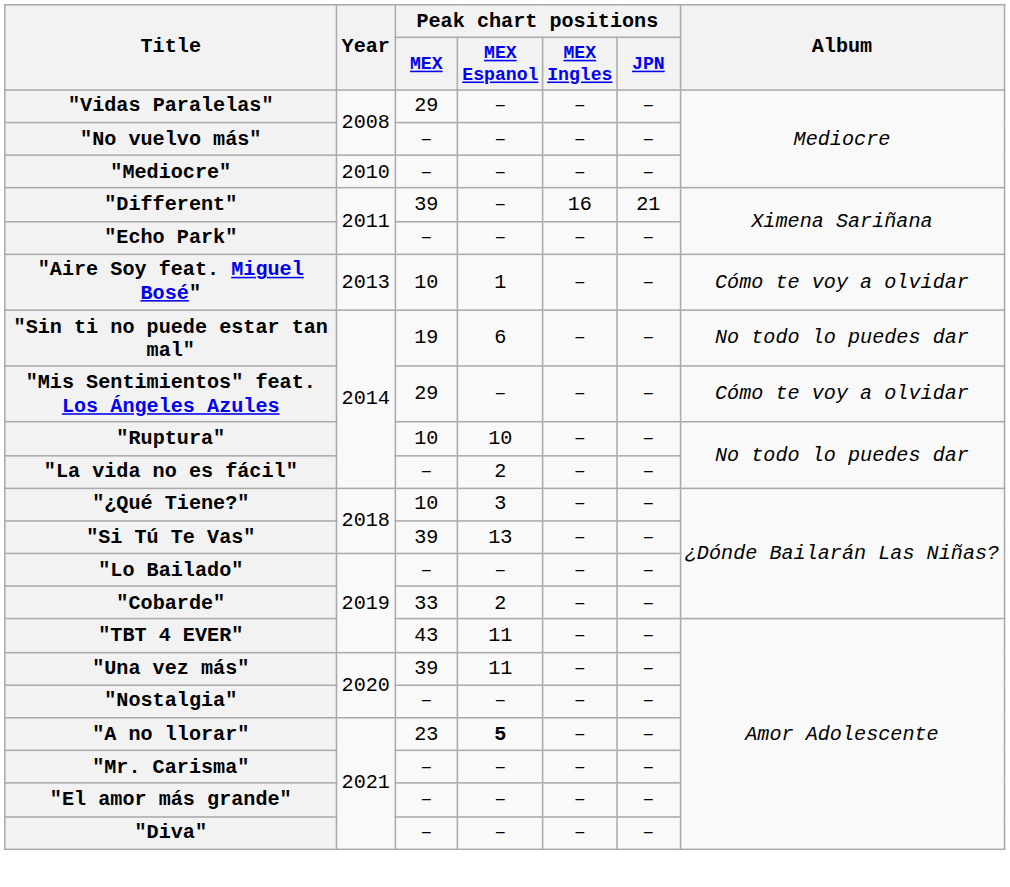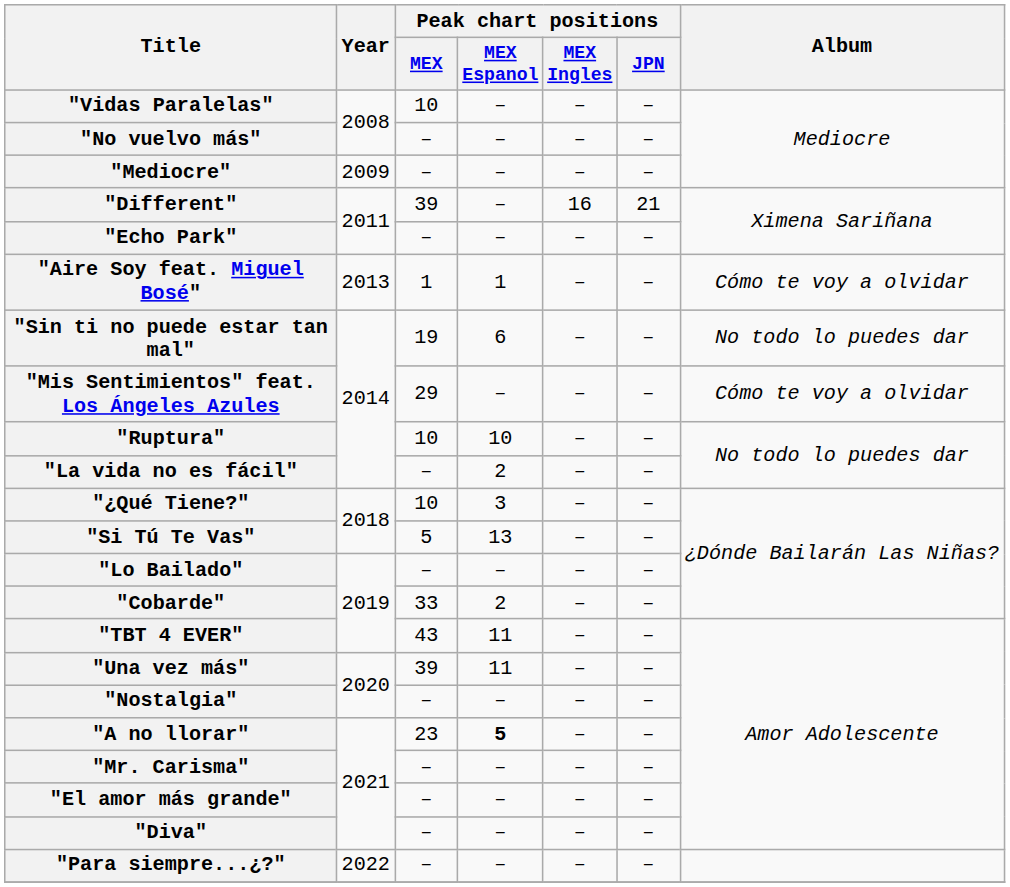 <table class="wikitable plainrowheaders" style="text-align:center;">
 <tr>
 <th scope="col" rowspan="2" style="width:16em;">Title</th>
 <th scope="col" rowspan="2">Year</th>
 <th scope="col" colspan="4">Peak chart positions</th>
 <th scope="col" rowspan="2">Album</th>
 </tr>
 <tr>
 <th scope="col" style="width:3em;font-size:90%;"><a href='#'>MEX</a><br></th>
 <th scope="col" style="width:3em;font-size:90%;"><a href='#'>MEX<br>Espanol</a><br></th>
 <th scope="col" style="width:3em;font-size:90%;"><a href='#'>MEX<br>Ingles</a><br></th>
 <th scope="col" style="width:3em;font-size:90%;"><a href='#'>JPN</a><br></th>
 </tr>
 <tr>
 <th scope="row">"Vidas Paralelas"</th>
 <td rowspan="2" style="text-align:center;">2008</td>
-<td>29</td>
+<td>10</td>
 <td>–</td>
 <td>–</td>
 <td>–</td>
 <td rowspan="3" style="text-align:center;"><em>Mediocre</em></td>
 </tr>
 <tr>
 <th scope="row">"No vuelvo más"</th>
 <td>–</td>
 <td>–</td>
 <td>–</td>
 <td>–</td>
 </tr>
 <tr>
 <th scope="row">"Mediocre"</th>
-<td rowspan="1" style="text-align:center;">2010</td>
+<td rowspan="1" style="text-align:center;">2009</td>
 <td>–</td>
 <td>–</td>
 <td>–</td>
 <td>–</td>
 </tr>
 <tr>
 <th scope="row">"Different"</th>
 <td rowspan="2" style="text-align:center;">2011</td>
 <td>39</td>
 <td>–</td>
 <td>16</td>
 <td>21</td>
 <td rowspan="2" style="text-align:center;"><em>Ximena Sariñana</em></td>
 </tr>
 <tr>
 <th scope="row">"Echo Park"</th>
 <td>–</td>
 <td>–</td>
 <td>–</td>
 <td>–</td>
 </tr>
 <tr>
 <th scope="row">"Aire Soy feat. <a href='#'>Miguel Bosé</a>"</th>
 <td rowspan="1" style="text-align:center;">2013</td>
-<td>10</td>
+<td>1</td>
 <td>1</td>
 <td>–</td>
 <td>–</td>
 <td rowspan="1" style="text-align:center;"><em>Cómo te voy a olvidar</em></td>
 </tr>
 <tr>
 <th scope="row">"Sin ti no puede estar tan mal"</th>
 <td rowspan="4" style="text-align:center;">2014</td>
 <td>19</td>
 <td>6</td>
 <td>–</td>
 <td>–</td>
 <td rowspan="1" style="text-align:center;"><em>No todo lo puedes dar</em></td>
 </tr>
 <tr>
 <th scope="row">"Mis Sentimientos" feat. <a href='#'>Los Ángeles Azules</a></th>
 <td>29</td>
 <td>–</td>
 <td>–</td>
 <td>–</td>
 <td rowspan="1" style="text-align:center;"><em>Cómo te voy a olvidar</em></td>
 </tr>
 <tr>
 <th scope="row">"Ruptura"</th>
 <td>10</td>
 <td>10</td>
 <td>–</td>
 <td>–</td>
 <td rowspan="2" style="text-align:center;"><em>No todo lo puedes dar</em></td>
 </tr>
 <tr>
 <th scope="row">"La vida no es fácil"</th>
 <td>–</td>
 <td>2</td>
 <td>–</td>
 <td>–</td>
 </tr>
 <tr>
 <th scope="row">"¿Qué Tiene?"</th>
 <td rowspan="2" style="text-align:center;">2018</td>
 <td>10</td>
 <td>3</td>
 <td>–</td>
 <td>–</td>
 <td rowspan="4" style="text-align:center;"><em>¿Dónde Bailarán Las Niñas?</em></td>
 </tr>
 <tr>
 <th scope="row">"Si Tú Te Vas"</th>
-<td>39</td>
+<td>5</td>
 <td>13</td>
 <td>–</td>
 <td>–</td>
 </tr>
 <tr>
 <th scope="row">"Lo Bailado"</th>
 <td rowspan="3" style="text-align:center;">2019</td>
 <td>–</td>
 <td>–</td>
 <td>–</td>
 <td>–</td>
 </tr>
 <tr>
 <th scope="row">"Cobarde"</th>
 <td>33</td>
 <td>2</td>
 <td>–</td>
 <td>–</td>
 </tr>
 <tr>
 <th scope="row">"TBT 4 EVER"</th>
 <td>43</td>
 <td>11</td>
 <td>–</td>
 <td>–</td>
 <td rowspan="7" style="text-align:center;"><em>Amor Adolescente</em></td>
 </tr>
 <tr>
 <th scope="row">"Una vez más"</th>
 <td rowspan="2" style="text-align:center;">2020</td>
 <td>39</td>
 <td>11</td>
 <td>–</td>
 <td>–</td>
 </tr>
 <tr>
 <th scope="row">"Nostalgia"</th>
 <td>–</td>
 <td>–</td>
 <td>–</td>
 <td>–</td>
 </tr>
 <tr>
 <th scope="row">"A no llorar"</th>
 <td rowspan="4" style="text-align:center;">2021</td>
 <td>23</td>
 <td><strong>5</strong></td>
 <td>–</td>
 <td>–</td>
 </tr>
 <tr>
 <th scope="row">"Mr. Carisma"</th>
 <td>–</td>
 <td>–</td>
 <td>–</td>
 <td>–</td>
 </tr>
 <tr>
 <th scope="row">"El amor más grande"</th>
 <td>–</td>
 <td>–</td>
 <td>–</td>
 <td>–</td>
 </tr>
 <tr>
 <th scope="row">"Diva"</th>
 <td>–</td>
 <td>–</td>
 <td>–</td>
 <td>–</td>
 </tr>
 <tr>
+<th scope="row">"Para siempre...¿?"</th>
+<td rowspan="1" style="text-align:center;">2022</td>
+<td>–</td>
+<td>–</td>
+<td>–</td>
+<td>–</td>
+<td></td>
+</tr>
+<tr>
 </tr>
 </table>
